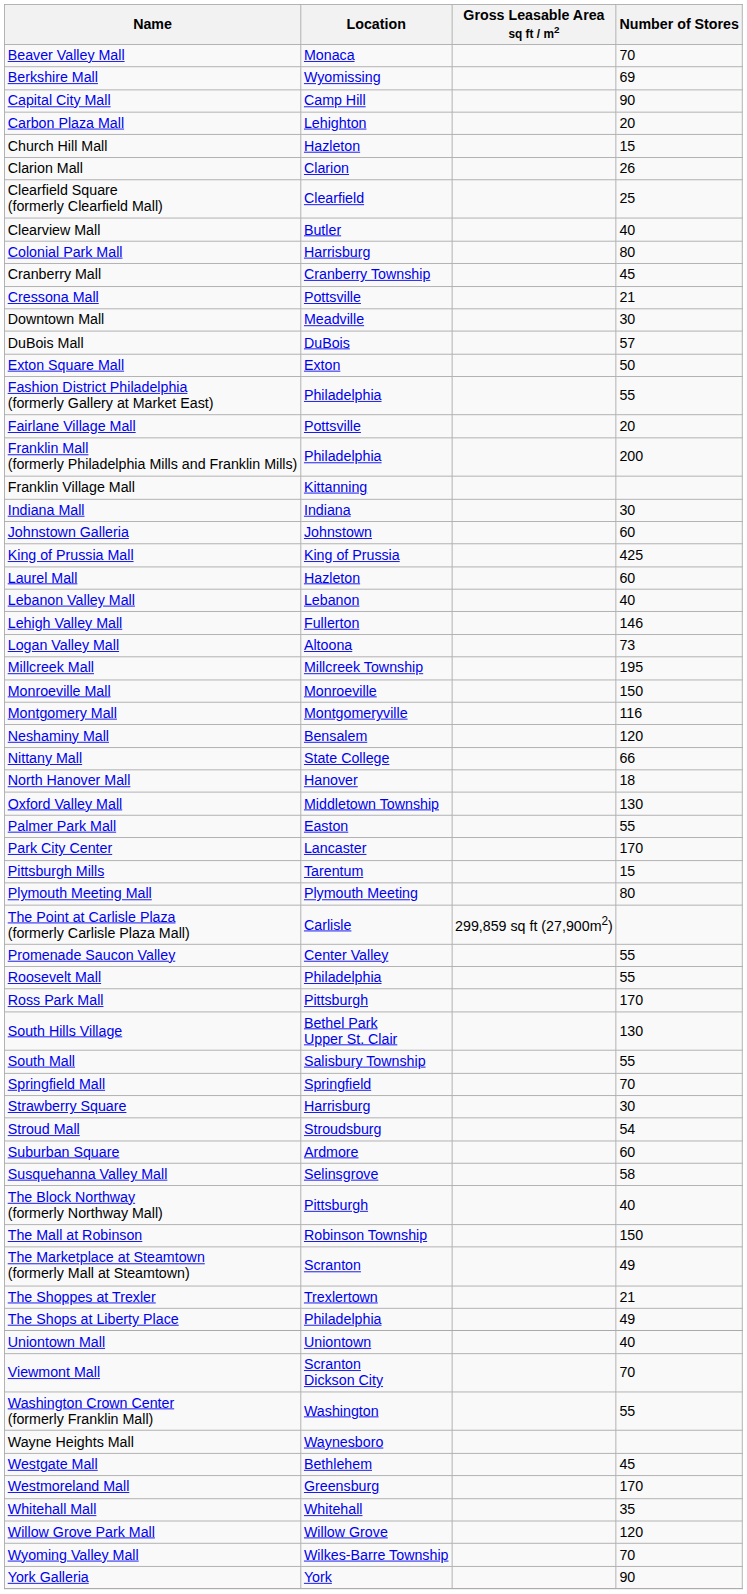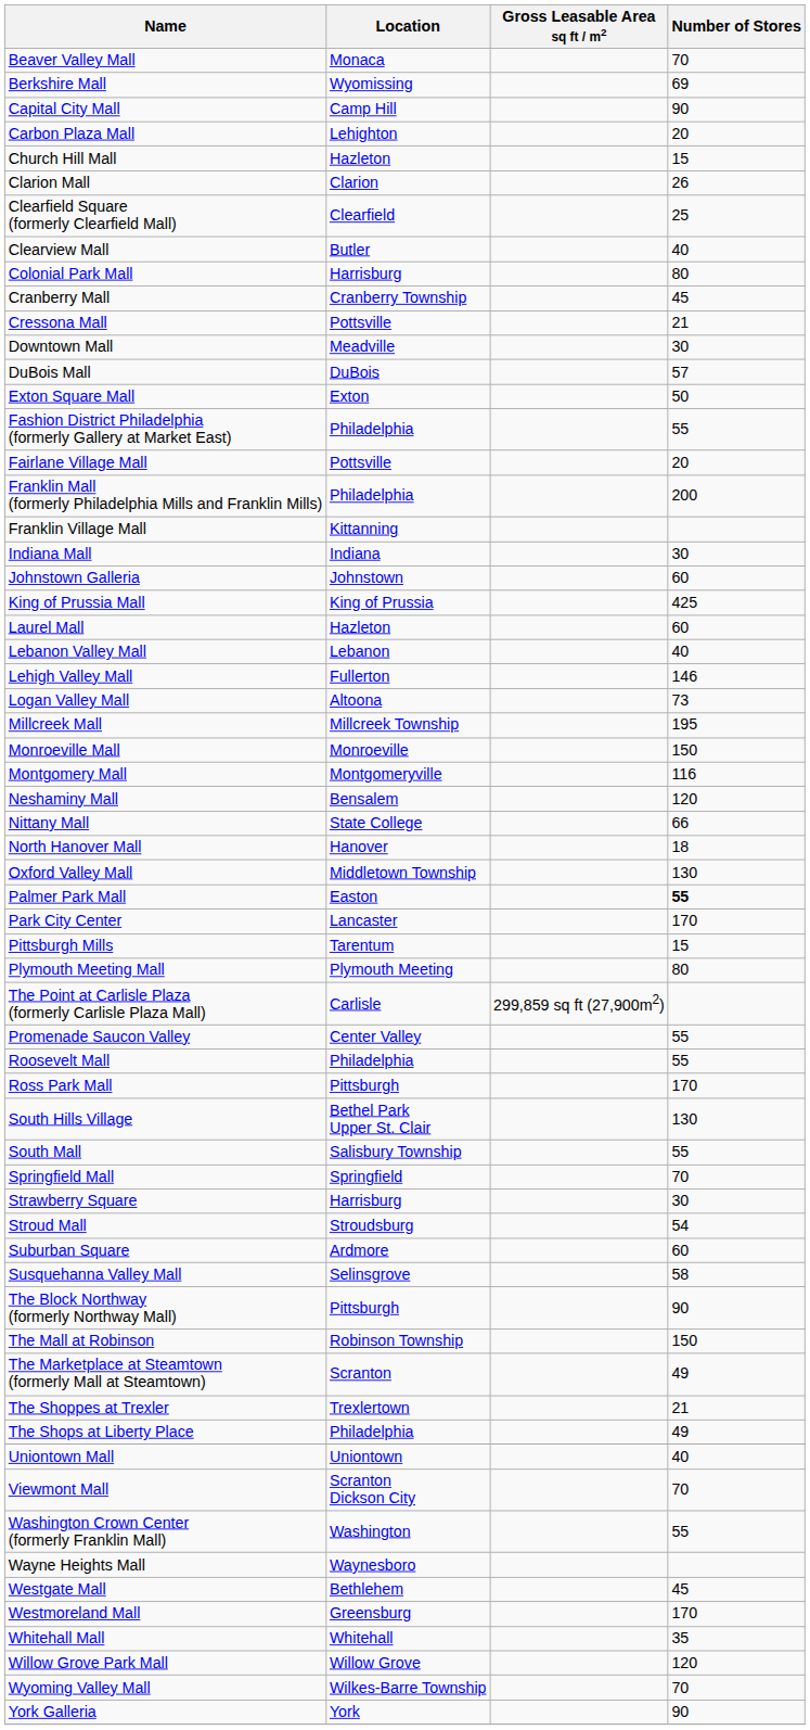 <table class="wikitable sortable">
 <tr>
 <th>Name</th>
 <th>Location</th>
 <th>Gross Leasable Area<br><small>sq ft / m<sup>2</sup></small></th>
 <th>Number of Stores</th>
 </tr>
 <tr>
 <td><a href='#'>Beaver Valley Mall</a></td>
 <td><a href='#'>Monaca</a></td>
 <td></td>
 <td>70</td>
 </tr>
 <tr>
 <td><a href='#'>Berkshire Mall</a></td>
 <td><a href='#'>Wyomissing</a></td>
 <td></td>
 <td>69</td>
 </tr>
 <tr>
 <td><a href='#'>Capital City Mall</a></td>
 <td><a href='#'>Camp Hill</a></td>
 <td></td>
 <td>90</td>
 </tr>
 <tr>
 <td><a href='#'>Carbon Plaza Mall</a></td>
 <td><a href='#'>Lehighton</a></td>
 <td></td>
 <td>20</td>
 </tr>
 <tr>
 <td>Church Hill Mall</td>
 <td><a href='#'>Hazleton</a></td>
 <td></td>
 <td>15</td>
 </tr>
 <tr>
 <td>Clarion Mall</td>
 <td><a href='#'>Clarion</a></td>
 <td></td>
 <td>26</td>
 </tr>
 <tr>
 <td>Clearfield Square<br>(formerly Clearfield Mall)</td>
 <td><a href='#'>Clearfield</a></td>
 <td></td>
 <td>25</td>
 </tr>
 <tr>
 <td>Clearview Mall</td>
 <td><a href='#'>Butler</a></td>
 <td></td>
 <td>40</td>
 </tr>
 <tr>
 <td><a href='#'>Colonial Park Mall</a></td>
 <td><a href='#'>Harrisburg</a></td>
 <td></td>
 <td>80</td>
 </tr>
 <tr>
 <td>Cranberry Mall</td>
 <td><a href='#'>Cranberry Township</a></td>
 <td></td>
 <td>45</td>
 </tr>
 <tr>
 <td><a href='#'>Cressona Mall</a></td>
 <td><a href='#'>Pottsville</a></td>
 <td></td>
 <td>21</td>
 </tr>
 <tr>
 <td>Downtown Mall</td>
 <td><a href='#'>Meadville</a></td>
 <td></td>
 <td>30</td>
 </tr>
 <tr>
 <td>DuBois Mall</td>
 <td><a href='#'>DuBois</a></td>
 <td></td>
 <td>57</td>
 </tr>
 <tr>
 <td><a href='#'>Exton Square Mall</a></td>
 <td><a href='#'>Exton</a></td>
 <td></td>
 <td>50</td>
 </tr>
 <tr>
 <td><a href='#'>Fashion District Philadelphia</a><br>(formerly Gallery at Market East)</td>
 <td><a href='#'>Philadelphia</a></td>
 <td></td>
 <td>55</td>
 </tr>
 <tr>
 <td><a href='#'>Fairlane Village Mall</a></td>
 <td><a href='#'>Pottsville</a></td>
 <td></td>
 <td>20</td>
 </tr>
 <tr>
 <td><a href='#'>Franklin Mall</a><br>(formerly Philadelphia Mills and Franklin Mills)</td>
 <td><a href='#'>Philadelphia</a></td>
 <td></td>
 <td>200</td>
 </tr>
 <tr>
 <td>Franklin Village Mall</td>
 <td><a href='#'>Kittanning</a></td>
 <td></td>
 <td></td>
 </tr>
 <tr>
 <td><a href='#'>Indiana Mall</a></td>
 <td><a href='#'>Indiana</a></td>
 <td></td>
 <td>30</td>
 </tr>
 <tr>
 <td><a href='#'>Johnstown Galleria</a></td>
 <td><a href='#'>Johnstown</a></td>
 <td></td>
 <td>60</td>
 </tr>
 <tr>
 <td><a href='#'>King of Prussia Mall</a></td>
 <td><a href='#'>King of Prussia</a></td>
 <td></td>
 <td>425</td>
 </tr>
 <tr>
 <td><a href='#'>Laurel Mall</a></td>
 <td><a href='#'>Hazleton</a></td>
 <td></td>
 <td>60</td>
 </tr>
 <tr>
 <td><a href='#'>Lebanon Valley Mall</a></td>
 <td><a href='#'>Lebanon</a></td>
 <td></td>
 <td>40</td>
 </tr>
 <tr>
 <td><a href='#'>Lehigh Valley Mall</a></td>
 <td><a href='#'>Fullerton</a></td>
 <td></td>
 <td>146</td>
 </tr>
 <tr>
 <td><a href='#'>Logan Valley Mall</a></td>
 <td><a href='#'>Altoona</a></td>
 <td></td>
 <td>73</td>
 </tr>
 <tr>
 <td><a href='#'>Millcreek Mall</a></td>
 <td><a href='#'>Millcreek Township</a></td>
 <td></td>
 <td>195</td>
 </tr>
 <tr>
 <td><a href='#'>Monroeville Mall</a></td>
 <td><a href='#'>Monroeville</a></td>
 <td></td>
 <td>150</td>
 </tr>
 <tr>
 <td><a href='#'>Montgomery Mall</a></td>
 <td><a href='#'>Montgomeryville</a></td>
 <td></td>
 <td>116</td>
 </tr>
 <tr>
 <td><a href='#'>Neshaminy Mall</a></td>
 <td><a href='#'>Bensalem</a></td>
 <td></td>
 <td>120</td>
 </tr>
 <tr>
 <td><a href='#'>Nittany Mall</a></td>
 <td><a href='#'>State College</a></td>
 <td></td>
 <td>66</td>
 </tr>
 <tr>
 <td><a href='#'>North Hanover Mall</a></td>
 <td><a href='#'>Hanover</a></td>
 <td></td>
 <td>18</td>
 </tr>
 <tr>
 <td><a href='#'>Oxford Valley Mall</a></td>
 <td><a href='#'>Middletown Township</a></td>
 <td></td>
 <td>130</td>
 </tr>
 <tr>
 <td><a href='#'>Palmer Park Mall</a></td>
 <td><a href='#'>Easton</a></td>
 <td></td>
-<td>55</td>
+<td><strong>55</strong></td>
 </tr>
 <tr>
 <td><a href='#'>Park City Center</a></td>
 <td><a href='#'>Lancaster</a></td>
 <td></td>
 <td>170</td>
 </tr>
 <tr>
 <td><a href='#'>Pittsburgh Mills</a></td>
 <td><a href='#'>Tarentum</a></td>
 <td></td>
 <td>15</td>
 </tr>
 <tr>
 <td><a href='#'>Plymouth Meeting Mall</a></td>
 <td><a href='#'>Plymouth Meeting</a></td>
 <td></td>
 <td>80</td>
 </tr>
 <tr>
 <td><a href='#'>The Point at Carlisle Plaza</a><br>(formerly Carlisle Plaza Mall)</td>
 <td><a href='#'>Carlisle</a></td>
 <td>299,859 sq ft (27,900m<sup>2</sup>)</td>
 </tr>
 <tr>
 <td><a href='#'>Promenade Saucon Valley</a></td>
 <td><a href='#'>Center Valley</a></td>
 <td></td>
 <td>55</td>
 </tr>
 <tr>
 <td><a href='#'>Roosevelt Mall</a></td>
 <td><a href='#'>Philadelphia</a></td>
 <td></td>
 <td>55</td>
 </tr>
 <tr>
 <td><a href='#'>Ross Park Mall</a></td>
 <td><a href='#'>Pittsburgh</a></td>
 <td></td>
 <td>170</td>
 </tr>
 <tr>
 <td><a href='#'>South Hills Village</a></td>
 <td><a href='#'>Bethel Park</a><br><a href='#'>Upper St. Clair</a></td>
 <td></td>
 <td>130</td>
 </tr>
 <tr>
 <td><a href='#'>South Mall</a></td>
 <td><a href='#'>Salisbury Township</a></td>
 <td></td>
 <td>55</td>
 </tr>
 <tr>
 <td><a href='#'>Springfield Mall</a></td>
 <td><a href='#'>Springfield</a></td>
 <td></td>
 <td>70</td>
 </tr>
 <tr>
 <td><a href='#'>Strawberry Square</a></td>
 <td><a href='#'>Harrisburg</a></td>
 <td></td>
 <td>30</td>
 </tr>
 <tr>
 <td><a href='#'>Stroud Mall</a></td>
 <td><a href='#'>Stroudsburg</a></td>
 <td></td>
 <td>54</td>
 </tr>
 <tr>
 <td><a href='#'>Suburban Square</a></td>
 <td><a href='#'>Ardmore</a></td>
 <td></td>
 <td>60</td>
 </tr>
 <tr>
 <td><a href='#'>Susquehanna Valley Mall</a></td>
 <td><a href='#'>Selinsgrove</a></td>
 <td></td>
 <td>58</td>
 </tr>
 <tr>
 <td><a href='#'>The Block Northway</a><br>(formerly Northway Mall)</td>
 <td><a href='#'>Pittsburgh</a></td>
 <td></td>
-<td>40</td>
+<td>90</td>
 </tr>
 <tr>
 <td><a href='#'>The Mall at Robinson</a></td>
 <td><a href='#'>Robinson Township</a></td>
 <td></td>
 <td>150</td>
 </tr>
 <tr>
 <td><a href='#'>The Marketplace at Steamtown</a><br>(formerly Mall at Steamtown)</td>
 <td><a href='#'>Scranton</a></td>
 <td></td>
 <td>49</td>
 </tr>
 <tr>
 <td><a href='#'>The Shoppes at Trexler</a></td>
 <td><a href='#'>Trexlertown</a></td>
 <td></td>
 <td>21</td>
 </tr>
 <tr>
 <td><a href='#'>The Shops at Liberty Place</a></td>
 <td><a href='#'>Philadelphia</a></td>
 <td></td>
 <td>49</td>
 </tr>
 <tr>
 </tr>
 <tr>
 <td><a href='#'>Uniontown Mall</a></td>
 <td><a href='#'>Uniontown</a></td>
 <td></td>
 <td>40</td>
 </tr>
 <tr>
 <td><a href='#'>Viewmont Mall</a></td>
 <td><a href='#'>Scranton</a><br><a href='#'>Dickson City</a></td>
 <td></td>
 <td>70</td>
 </tr>
 <tr>
 <td><a href='#'>Washington Crown Center</a><br>(formerly Franklin Mall)</td>
 <td><a href='#'>Washington</a></td>
 <td></td>
 <td>55</td>
 </tr>
 <tr>
 <td>Wayne Heights Mall</td>
 <td><a href='#'>Waynesboro</a></td>
 <td></td>
 <td></td>
 </tr>
 <tr>
 <td><a href='#'>Westgate Mall</a></td>
 <td><a href='#'>Bethlehem</a></td>
 <td></td>
 <td>45</td>
 </tr>
 <tr>
 <td><a href='#'>Westmoreland Mall</a></td>
 <td><a href='#'>Greensburg</a></td>
 <td></td>
 <td>170</td>
 </tr>
 <tr>
 <td><a href='#'>Whitehall Mall</a></td>
 <td><a href='#'>Whitehall</a></td>
 <td></td>
 <td>35</td>
 </tr>
 <tr>
 <td><a href='#'>Willow Grove Park Mall</a></td>
 <td><a href='#'>Willow Grove</a></td>
 <td></td>
 <td>120</td>
 </tr>
 <tr>
 <td><a href='#'>Wyoming Valley Mall</a></td>
 <td><a href='#'>Wilkes-Barre Township</a></td>
 <td></td>
 <td>70</td>
 </tr>
 <tr>
 <td><a href='#'>York Galleria</a></td>
 <td><a href='#'>York</a></td>
 <td></td>
 <td>90</td>
 </tr>
 <tr>
 </tr>
 </table>
